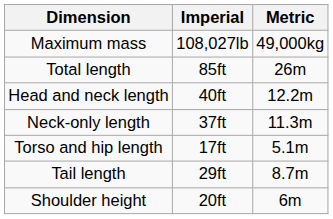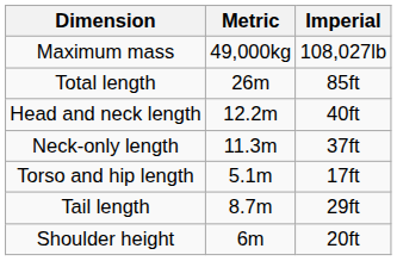 <table class="wikitable">
 <tr>
 <th scope="col">Dimension</th>
+<th scope="col">Metric</th>
 <th scope="col">Imperial</th>
-<th scope="col">Metric</th>
 </tr>
 <tr align="center">
 <td>Maximum mass</td>
+<td>49,000kg</td>
 <td>108,027lb</td>
-<td>49,000kg</td>
 </tr>
 <tr align="center">
 <td>Total length</td>
+<td>26m</td>
 <td>85ft</td>
-<td>26m</td>
 </tr>
 <tr align="center">
 <td>Head and neck length</td>
+<td>12.2m</td>
 <td>40ft</td>
-<td>12.2m</td>
 </tr>
 <tr align="center">
 <td>Neck-only length</td>
+<td>11.3m</td>
 <td>37ft</td>
-<td>11.3m</td>
 </tr>
 <tr align="center">
 <td>Torso and hip length</td>
+<td>5.1m</td>
 <td>17ft</td>
-<td>5.1m</td>
 </tr>
 <tr align="center">
 <td>Tail length</td>
+<td>8.7m</td>
 <td>29ft</td>
-<td>8.7m</td>
 </tr>
 <tr align="center">
 <td>Shoulder height</td>
+<td>6m</td>
 <td>20ft</td>
-<td>6m</td>
 </tr>
 </table>
